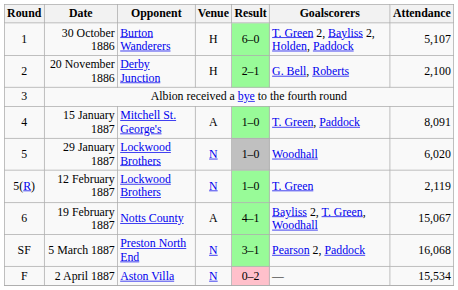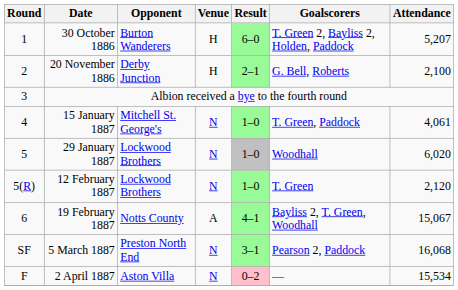 <table class="wikitable">
 <tr>
 <th>Round</th>
 <th>Date</th>
 <th>Opponent</th>
 <th>Venue</th>
 <th>Result</th>
 <th>Goalscorers</th>
 <th>Attendance</th>
 </tr>
 <tr>
 <td align="center">1</td>
 <td align="right">30 October 1886</td>
 <td><a href='#'>Burton Wanderers</a></td>
 <td align="center">H</td>
 <td align="center" bgcolor="PaleGreen">6–0</td>
 <td><a href='#'>T. Green</a> 2, <a href='#'>Bayliss</a> 2, <a href='#'>Holden</a>, <a href='#'>Paddock</a></td>
-<td align="right">5,107</td>
+<td align="right">5,207</td>
 </tr>
 <tr>
 <td align="center">2</td>
 <td align="right">20 November 1886</td>
 <td><a href='#'>Derby Junction</a></td>
 <td align="center">H</td>
 <td align="center" bgcolor="PaleGreen">2–1</td>
 <td><a href='#'>G. Bell</a>, <a href='#'>Roberts</a></td>
 <td align="right">2,100</td>
 </tr>
 <tr>
 <td align="center">3</td>
 <td align="center" colspan="6">Albion received a <a href='#'>bye</a> to the fourth round</td>
 </tr>
 <tr>
 <td align="center">4</td>
 <td align="right">15 January 1887</td>
 <td><a href='#'>Mitchell St. George's</a></td>
-<td align="center">A</td>
+<td align="center"><a href='#'>N</a></td>
 <td align="center" bgcolor="PaleGreen">1–0</td>
 <td><a href='#'>T. Green</a>, <a href='#'>Paddock</a></td>
-<td align="right">8,091</td>
+<td align="right">4,061</td>
 </tr>
 <tr>
 <td align="center">5</td>
 <td align="right">29 January 1887</td>
 <td><a href='#'>Lockwood Brothers</a></td>
 <td align="center"><a href='#'>N</a></td>
 <td align="center" bgcolor="Silver">1–0</td>
 <td><a href='#'>Woodhall</a></td>
 <td align="right">6,020</td>
 </tr>
 <tr>
 <td align="center">5(<a href='#'>R</a>)</td>
 <td align="right">12 February 1887</td>
 <td><a href='#'>Lockwood Brothers</a></td>
 <td align="center"><a href='#'>N</a></td>
 <td align="center" bgcolor="PaleGreen">1–0</td>
 <td><a href='#'>T. Green</a></td>
-<td align="right">2,119</td>
+<td align="right">2,120</td>
 </tr>
 <tr>
 <td align="center">6</td>
 <td align="right">19 February 1887</td>
 <td><a href='#'>Notts County</a></td>
 <td align="center">A</td>
 <td align="center" bgcolor="PaleGreen">4–1</td>
 <td><a href='#'>Bayliss</a> 2, <a href='#'>T. Green</a>, <a href='#'>Woodhall</a></td>
 <td align="right">15,067</td>
 </tr>
 <tr>
 <td align="center">SF</td>
 <td align="right">5 March 1887</td>
 <td><a href='#'>Preston North End</a></td>
 <td align="center"><a href='#'>N</a></td>
 <td align="center" bgcolor="PaleGreen">3–1</td>
 <td><a href='#'>Pearson</a> 2, <a href='#'>Paddock</a></td>
 <td align="right">16,068</td>
 </tr>
 <tr>
 <td align="center">F</td>
 <td align="right">2 April 1887</td>
 <td><a href='#'>Aston Villa</a></td>
 <td align="center"><a href='#'>N</a></td>
 <td align="center" bgcolor="Pink">0–2</td>
 <td>—</td>
 <td align="right">15,534</td>
 </tr>
 <tr>
 </tr>
 </table>
